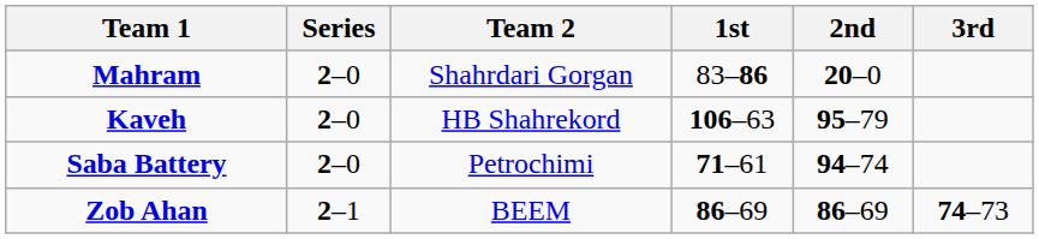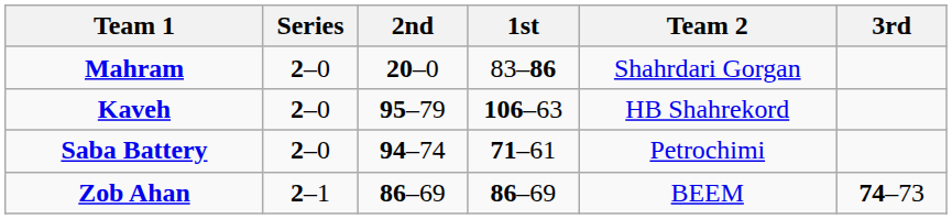 <table class="wikitable" style="text-align:center">
 <tr>
 <th width=150>Team 1</th>
 <th width=50>Series</th>
+<th width=60>2nd</th>
+<th width=60>1st</th>
 <th width=150>Team 2</th>
-<th width=60>1st</th>
-<th width=60>2nd</th>
 <th width=60>3rd</th>
 </tr>
 <tr>
 <td><strong><a href='#'>Mahram</a></strong></td>
 <td><strong>2</strong>–0</td>
+<td><strong>20</strong>–0</td>
+<td>83–<strong>86</strong></td>
 <td><a href='#'>Shahrdari Gorgan</a></td>
-<td>83–<strong>86</strong></td>
-<td><strong>20</strong>–0</td>
 <td></td>
 </tr>
 <tr>
 <td><strong><a href='#'>Kaveh</a></strong></td>
 <td><strong>2</strong>–0</td>
+<td><strong>95</strong>–79</td>
+<td><strong>106</strong>–63</td>
 <td><a href='#'>HB Shahrekord</a></td>
-<td><strong>106</strong>–63</td>
-<td><strong>95</strong>–79</td>
 <td></td>
 </tr>
 <tr>
 <td><strong><a href='#'>Saba Battery</a></strong></td>
 <td><strong>2</strong>–0</td>
+<td><strong>94</strong>–74</td>
+<td><strong>71</strong>–61</td>
 <td><a href='#'>Petrochimi</a></td>
-<td><strong>71</strong>–61</td>
-<td><strong>94</strong>–74</td>
 <td></td>
 </tr>
 <tr>
 <td><strong><a href='#'>Zob Ahan</a></strong></td>
 <td><strong>2</strong>–1</td>
-<td><a href='#'>BEEM</a></td>
 <td><strong>86</strong>–69</td>
 <td><strong>86</strong>–69</td>
+<td><a href='#'>BEEM</a></td>
 <td><strong>74</strong>–73</td>
 </tr>
 </table>
